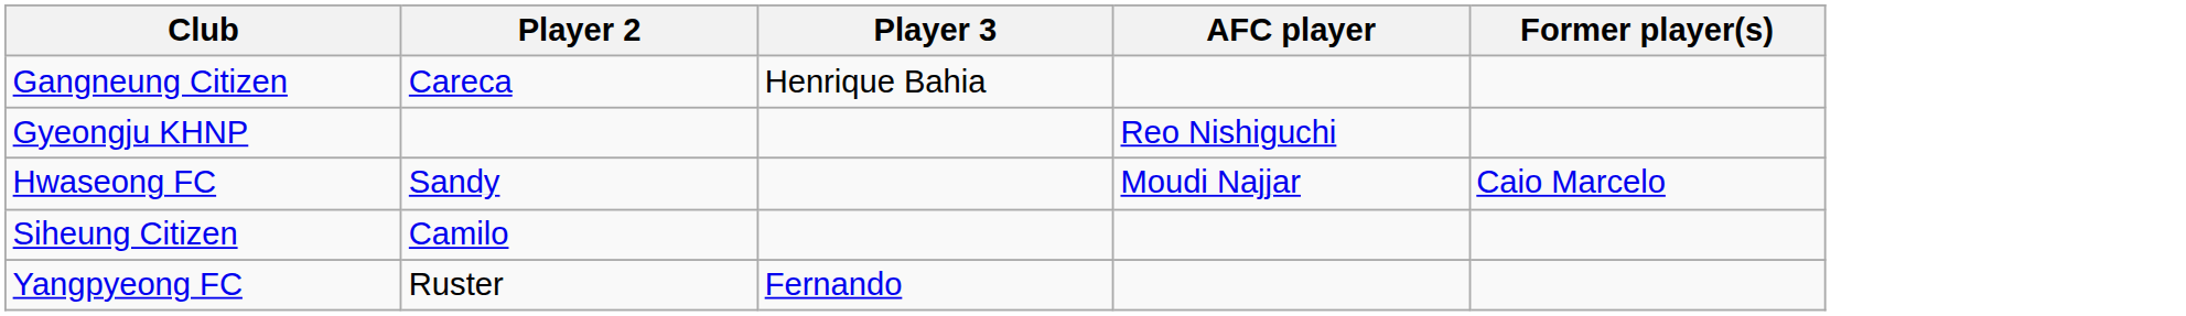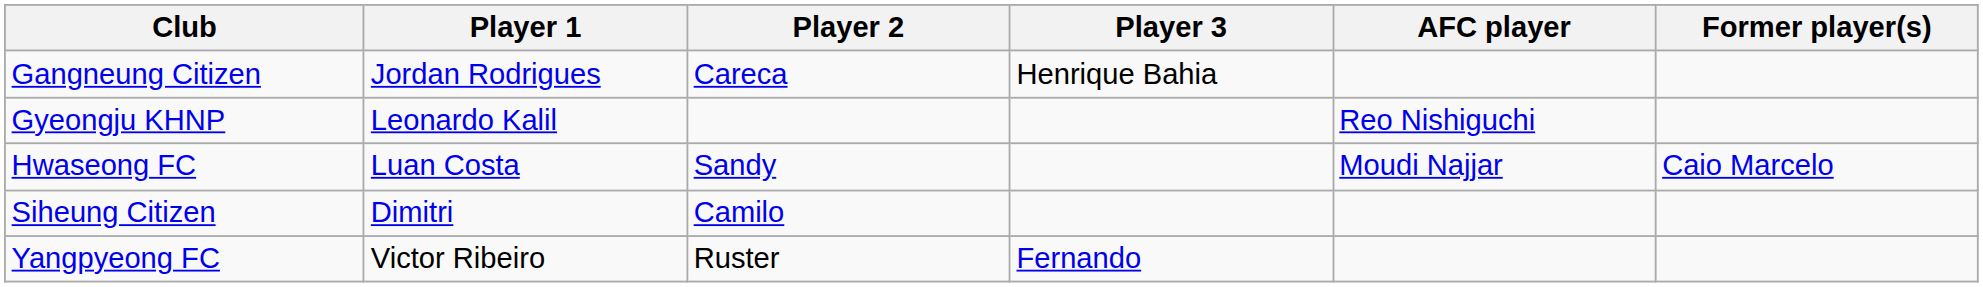 <table class="sortable wikitable">
 <tr>
 <th style="width:190px;">Club</th>
+<th style="width:170px;">Player 1</th>
 <th style="width:170px;">Player 2</th>
 <th style="width:170px;">Player 3</th>
 <th style="width:170px;">AFC player</th>
 <th style="width:170px;">Former player(s)</th>
 </tr>
 <tr>
 <td><a href='#'>Gangneung Citizen</a></td>
+<td> <a href='#'>Jordan Rodrigues</a></td>
 <td> <a href='#'>Careca</a></td>
 <td> Henrique Bahia</td>
 <td></td>
 <td></td>
 </tr>
 <tr>
 <td><a href='#'>Gyeongju KHNP</a></td>
+<td> <a href='#'>Leonardo Kalil</a></td>
 <td></td>
 <td></td>
 <td> <a href='#'>Reo Nishiguchi</a></td>
 <td></td>
 </tr>
 <tr>
 <td><a href='#'>Hwaseong FC</a></td>
+<td> <a href='#'>Luan Costa</a></td>
 <td> <a href='#'>Sandy</a></td>
 <td></td>
 <td> <a href='#'>Moudi Najjar</a></td>
 <td> <a href='#'>Caio Marcelo</a></td>
 </tr>
 <tr>
 <td><a href='#'>Siheung Citizen</a></td>
+<td> <a href='#'>Dimitri</a></td>
 <td> <a href='#'>Camilo</a></td>
 <td></td>
 <td></td>
 <td></td>
 </tr>
 <tr>
 <td><a href='#'>Yangpyeong FC</a></td>
+<td> Victor Ribeiro</td>
 <td> Ruster</td>
 <td> <a href='#'>Fernando</a></td>
 <td></td>
 <td></td>
 </tr>
 </table>
